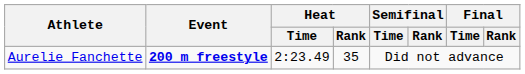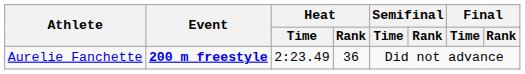 <table class=wikitable style="font-size:90%">
 <tr>
 <th rowspan="2">Athlete</th>
 <th rowspan="2">Event</th>
 <th colspan="2">Heat</th>
 <th colspan="2">Semifinal</th>
 <th colspan="2">Final</th>
 </tr>
 <tr style="font-size:95%">
 <th>Time</th>
 <th>Rank</th>
 <th>Time</th>
 <th>Rank</th>
 <th>Time</th>
 <th>Rank</th>
 </tr>
 <tr align=center>
 <td align=left><a href='#'>Aurelie Fanchette</a></td>
 <td align=left><strong><a href='#'>200 m freestyle</a></strong></td>
 <td>2:23.49</td>
-<td>35</td>
+<td>36</td>
 <td colspan=4>Did not advance</td>
 </tr>
 </table>
